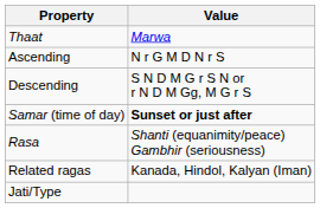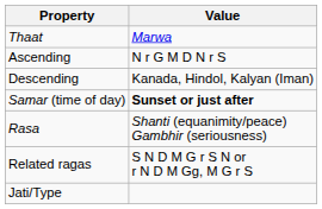 <table class="wikitable">
 <tr>
 <th>Property</th>
 <th>Value</th>
 </tr>
 <tr>
 <td><em>Thaat</em></td>
 <td><em><a href='#'>Marwa</a></em></td>
 </tr>
 <tr>
 <td>Ascending</td>
 <td>N r G M D N r S</td>
 </tr>
 <tr>
 <td>Descending</td>
-<td>S N D M G r S N  or<br>r N D M Gg, M G r S</td>
+<td>Kanada, Hindol, Kalyan (Iman)</td>
 </tr>
 <tr>
 <td><em>Samar</em> (time of day)</td>
 <td><strong>Sunset or just after</strong></td>
 </tr>
 <tr>
 <td><em>Rasa</em></td>
 <td><em>Shanti</em> (equanimity/peace)<br><em>Gambhir</em> (seriousness)</td>
 </tr>
 <tr>
 <td>Related ragas</td>
-<td>Kanada, Hindol, Kalyan (Iman)</td>
+<td>S N D M G r S N  or<br>r N D M Gg, M G r S</td>
 </tr>
 <tr>
 <td>Jati/Type</td>
 <td></td>
 </tr>
 </table>
